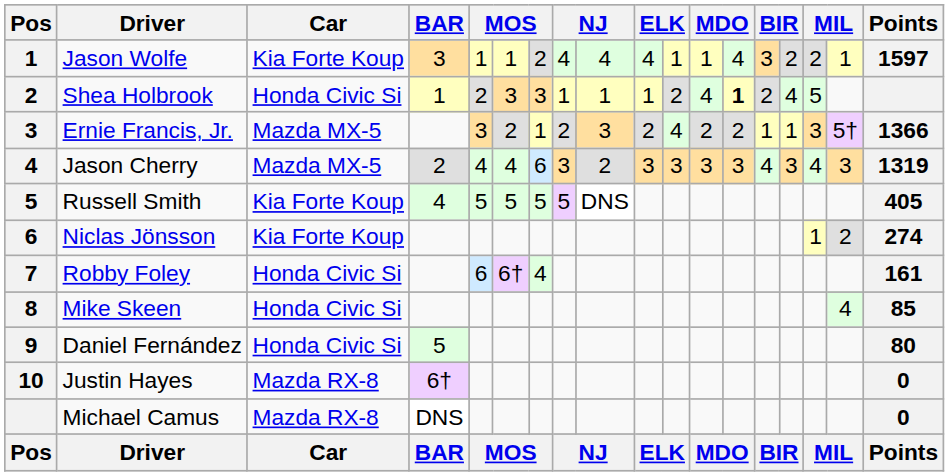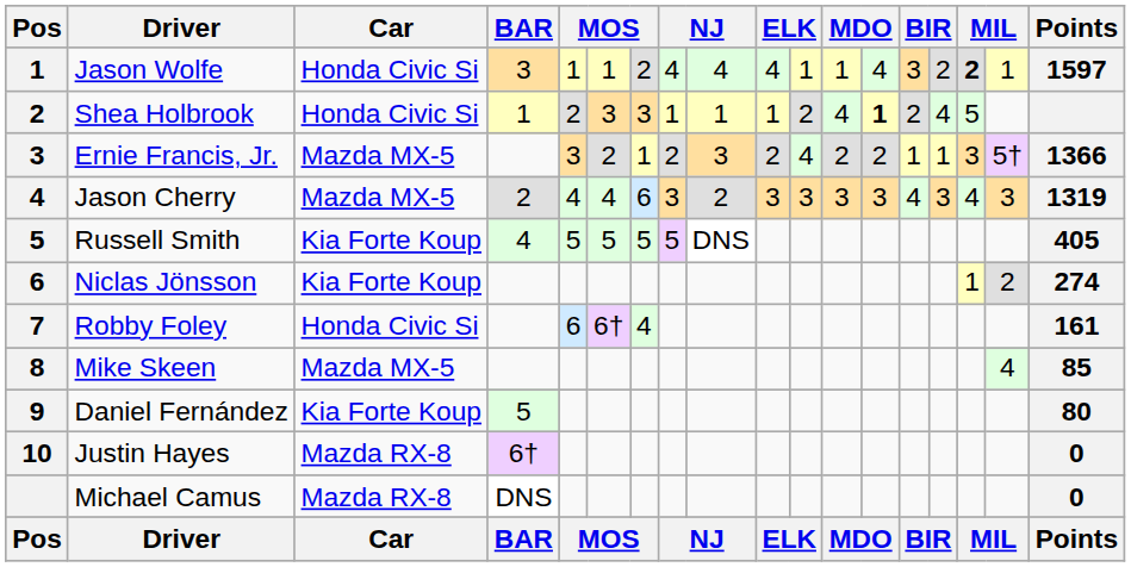 <table class="wikitable" style="font-size:85%; text-align:center">
 <tr valign="top">
 <th valign="middle">Pos</th>
 <th valign="middle">Driver</th>
 <th valign="middle">Car</th>
 <th><a href='#'>BAR</a></th>
 <th colspan=3><a href='#'>MOS</a></th>
 <th colspan=2><a href='#'>NJ</a></th>
 <th colspan=2><a href='#'>ELK</a></th>
 <th colspan=2><a href='#'>MDO</a></th>
 <th colspan=2><a href='#'>BIR</a></th>
 <th colspan=2><a href='#'>MIL</a></th>
 <th valign="middle">Points</th>
 </tr>
 <tr>
 <th>1</th>
 <td align="left"> <a href='#'>Jason Wolfe</a></td>
-<td align="left"><a href='#'>Kia Forte Koup</a></td>
+<td align="left"><a href='#'>Honda Civic Si</a></td>
 <td style="background:#FFDF9F;">3</td>
 <td style="background:#FFFFBF;">1</td>
 <td style="background:#FFFFBF;">1</td>
 <td style="background:#DFDFDF;">2</td>
 <td style="background:#DFFFDF;">4</td>
 <td style="background:#DFFFDF;">4</td>
 <td style="background:#DFFFDF;">4</td>
 <td style="background:#FFFFBF;">1</td>
 <td style="background:#FFFFBF;">1</td>
 <td style="background:#DFFFDF;">4</td>
 <td style="background:#FFDF9F;">3</td>
 <td style="background:#DFDFDF;">2</td>
-<td style="background:#DFDFDF;">2</td>
+<td style="background:#DFDFDF;"><strong>2</strong></td>
 <td style="background:#FFFFBF;">1</td>
 <th>1597</th>
 </tr>
 <tr>
 <th>2</th>
 <td align="left"> <a href='#'>Shea Holbrook</a></td>
 <td align="left"><a href='#'>Honda Civic Si</a></td>
 <td style="background:#FFFFBF;">1</td>
 <td style="background:#DFDFDF;">2</td>
 <td style="background:#FFDF9F;">3</td>
 <td style="background:#FFDF9F;">3</td>
 <td style="background:#FFFFBF;">1</td>
 <td style="background:#FFFFBF;">1</td>
 <td style="background:#FFFFBF;">1</td>
 <td style="background:#DFDFDF;">2</td>
 <td style="background:#DFFFDF;">4</td>
 <td style="background:#FFFFBF;"><strong>1</strong></td>
 <td style="background:#DFDFDF;">2</td>
 <td style="background:#DFFFDF;">4</td>
 <td style="background:#DFFFDF;">5</td>
 <td></td>
 <th></th>
 </tr>
 <tr>
 <th>3</th>
 <td align="left"> <a href='#'>Ernie Francis, Jr.</a></td>
 <td align="left"><a href='#'>Mazda MX-5</a></td>
 <td></td>
 <td style="background:#FFDF9F;">3</td>
 <td style="background:#DFDFDF;">2</td>
 <td style="background:#FFFFBF;">1</td>
 <td style="background:#DFDFDF;">2</td>
 <td style="background:#FFDF9F;">3</td>
 <td style="background:#DFDFDF;">2</td>
 <td style="background:#DFFFDF;">4</td>
 <td style="background:#DFDFDF;">2</td>
 <td style="background:#DFDFDF;">2</td>
 <td style="background:#FFFFBF;">1</td>
 <td style="background:#FFFFBF;">1</td>
 <td style="background:#FFDF9F;">3</td>
 <td style="background:#EFCFFF;">5†</td>
 <th>1366</th>
 </tr>
 <tr>
 <th>4</th>
 <td align="left"> Jason Cherry</td>
 <td align="left"><a href='#'>Mazda MX-5</a></td>
 <td style="background:#DFDFDF;">2</td>
 <td style="background:#DFFFDF;">4</td>
 <td style="background:#DFFFDF;">4</td>
 <td style="background:#CFEAFF;">6</td>
 <td style="background:#FFDF9F;">3</td>
 <td style="background:#DFDFDF;">2</td>
 <td style="background:#FFDF9F;">3</td>
 <td style="background:#FFDF9F;">3</td>
 <td style="background:#FFDF9F;">3</td>
 <td style="background:#FFDF9F;">3</td>
 <td style="background:#DFFFDF;">4</td>
 <td style="background:#FFDF9F;">3</td>
 <td style="background:#DFFFDF;">4</td>
 <td style="background:#FFDF9F;">3</td>
 <th>1319</th>
 </tr>
 <tr>
 <th>5</th>
 <td align="left"> Russell Smith</td>
 <td align="left"><a href='#'>Kia Forte Koup</a></td>
 <td style="background:#DFFFDF;">4</td>
 <td style="background:#DFFFDF;">5</td>
 <td style="background:#DFFFDF;">5</td>
 <td style="background:#DFFFDF;">5</td>
 <td style="background:#EFCFFF;">5</td>
 <td style="background:#FFFFFF;">DNS</td>
 <td></td>
 <td></td>
 <td></td>
 <td></td>
 <td></td>
 <td></td>
 <td></td>
 <td></td>
 <th>405</th>
 </tr>
 <tr>
 <th>6</th>
 <td align="left"> <a href='#'>Niclas Jönsson</a></td>
 <td align="left"><a href='#'>Kia Forte Koup</a></td>
 <td></td>
 <td></td>
 <td></td>
 <td></td>
 <td></td>
 <td></td>
 <td></td>
 <td></td>
 <td></td>
 <td></td>
 <td></td>
 <td></td>
 <td style="background:#FFFFBF;">1</td>
 <td style="background:#DFDFDF;">2</td>
 <th>274</th>
 </tr>
 <tr>
 <th>7</th>
 <td align="left"> <a href='#'>Robby Foley</a></td>
 <td align="left"><a href='#'>Honda Civic Si</a></td>
 <td></td>
 <td style="background:#CFEAFF;">6</td>
 <td style="background:#EFCFFF;">6†</td>
 <td style="background:#DFFFDF;">4</td>
 <td></td>
 <td></td>
 <td></td>
 <td></td>
 <td></td>
 <td></td>
 <td></td>
 <td></td>
 <td></td>
 <td></td>
 <th>161</th>
 </tr>
 <tr>
 <th>8</th>
 <td align="left"> <a href='#'>Mike Skeen</a></td>
-<td align="left"><a href='#'>Honda Civic Si</a></td>
+<td align="left"><a href='#'>Mazda MX-5</a></td>
 <td></td>
 <td></td>
 <td></td>
 <td></td>
 <td></td>
 <td></td>
 <td></td>
 <td></td>
 <td></td>
 <td></td>
 <td></td>
 <td></td>
 <td></td>
 <td style="background:#DFFFDF;">4</td>
 <th>85</th>
 </tr>
 <tr>
 <th>9</th>
 <td align="left"> Daniel Fernández</td>
-<td align="left"><a href='#'>Honda Civic Si</a></td>
+<td align="left"><a href='#'>Kia Forte Koup</a></td>
 <td style="background:#DFFFDF;">5</td>
 <td></td>
 <td></td>
 <td></td>
 <td></td>
 <td></td>
 <td></td>
 <td></td>
 <td></td>
 <td></td>
 <td></td>
 <td></td>
 <td></td>
 <td></td>
 <th>80</th>
 </tr>
 <tr>
 <th>10</th>
 <td align="left"> Justin Hayes</td>
 <td align="left"><a href='#'>Mazda RX-8</a></td>
 <td style="background:#EFCFFF;">6†</td>
 <td></td>
 <td></td>
 <td></td>
 <td></td>
 <td></td>
 <td></td>
 <td></td>
 <td></td>
 <td></td>
 <td></td>
 <td></td>
 <td></td>
 <td></td>
 <th>0</th>
 </tr>
 <tr>
 <th></th>
 <td align="left"> Michael Camus</td>
 <td align="left"><a href='#'>Mazda RX-8</a></td>
 <td style="background:#FFFFFF;">DNS</td>
 <td></td>
 <td></td>
 <td></td>
 <td></td>
 <td></td>
 <td></td>
 <td></td>
 <td></td>
 <td></td>
 <td></td>
 <td></td>
 <td></td>
 <td></td>
 <th>0</th>
 </tr>
 <tr style="background: #f9f9f9;" valign="top">
 <th valign="middle">Pos</th>
 <th valign="middle">Driver</th>
 <th valign="middle">Car</th>
 <th><a href='#'>BAR</a></th>
 <th colspan=3><a href='#'>MOS</a></th>
 <th colspan=2><a href='#'>NJ</a></th>
 <th colspan=2><a href='#'>ELK</a></th>
 <th colspan=2><a href='#'>MDO</a></th>
 <th colspan=2><a href='#'>BIR</a></th>
 <th colspan=2><a href='#'>MIL</a></th>
 <th valign="middle">Points</th>
 </tr>
 </table>
